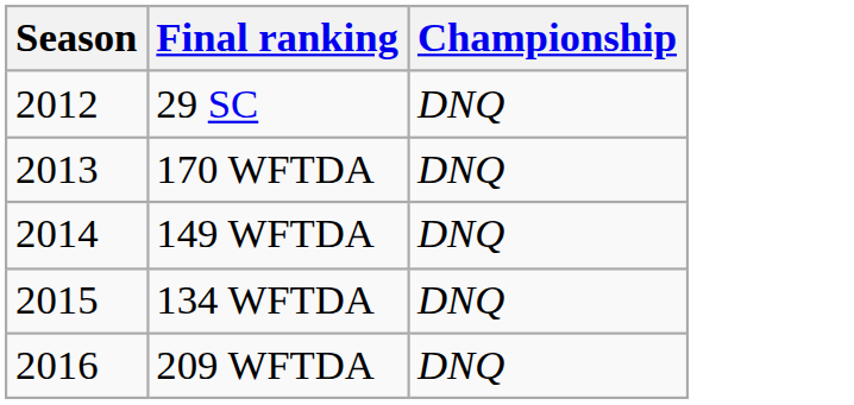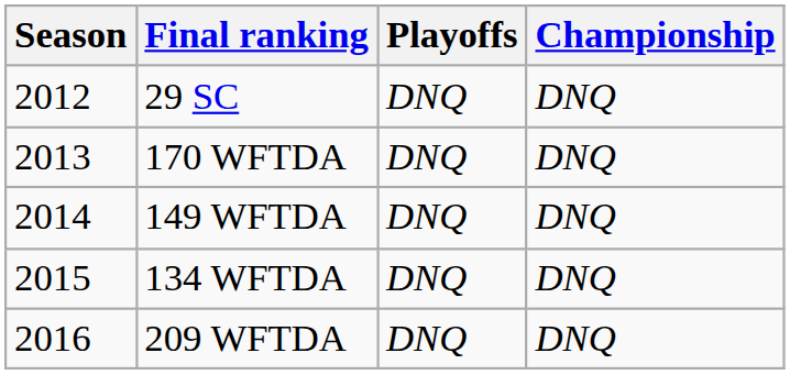 <table class="wikitable sortable">
 <tr>
 <th>Season</th>
 <th><a href='#'>Final ranking</a></th>
+<th>Playoffs</th>
 <th><a href='#'>Championship</a></th>
 </tr>
 <tr>
 <td>2012</td>
 <td>29 <a href='#'>SC</a></td>
 <td><em>DNQ</em></td>
+<td><em>DNQ</em></td>
 </tr>
 <tr>
 <td>2013</td>
 <td>170 WFTDA</td>
+<td><em>DNQ</em></td>
 <td><em>DNQ</em></td>
 </tr>
 <tr>
 <td>2014</td>
 <td>149 WFTDA</td>
 <td><em>DNQ</em></td>
+<td><em>DNQ</em></td>
 </tr>
 <tr>
 <td>2015</td>
 <td>134 WFTDA</td>
+<td><em>DNQ</em></td>
 <td><em>DNQ</em></td>
 </tr>
 <tr>
 <td>2016</td>
 <td>209 WFTDA</td>
 <td><em>DNQ</em></td>
+<td><em>DNQ</em></td>
 </tr>
 </table>
